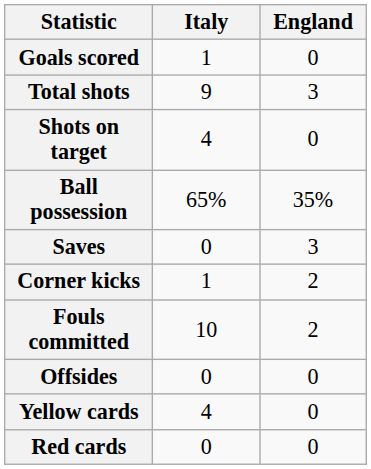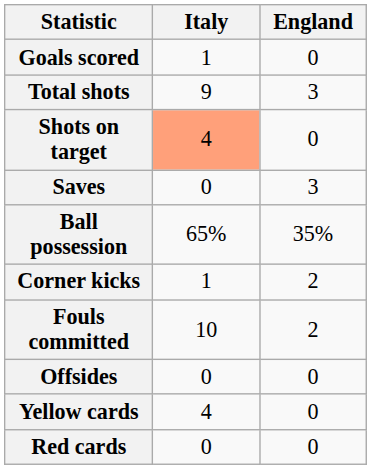 <table class="wikitable plainrowheaders" style="text-align:center">
 <tr>
 <th scope="col" style="width:100px">Statistic</th>
 <th scope="col" style="width:70px">Italy</th>
 <th scope="col" style="width:70px">England</th>
 </tr>
 <tr>
 <th scope=row>Goals scored</th>
 <td>1</td>
 <td>0</td>
 </tr>
 <tr>
 <th scope=row>Total shots</th>
 <td>9</td>
 <td>3</td>
 </tr>
 <tr>
 <th scope=row>Shots on target</th>
-<td>4</td>
+<td style="background: lightsalmon;">4</td>
 <td>0</td>
+</tr>
+<tr>
+<th scope=row>Saves</th>
+<td>0</td>
+<td>3</td>
 </tr>
 <tr>
 <th scope=row>Ball possession</th>
 <td>65%</td>
 <td>35%</td>
-</tr>
-<tr>
-<th scope=row>Saves</th>
-<td>0</td>
-<td>3</td>
 </tr>
 <tr>
 <th scope=row>Corner kicks</th>
 <td>1</td>
 <td>2</td>
 </tr>
 <tr>
 <th scope=row>Fouls committed</th>
 <td>10</td>
 <td>2</td>
 </tr>
 <tr>
 <th scope=row>Offsides</th>
 <td>0</td>
 <td>0</td>
 </tr>
 <tr>
 <th scope=row>Yellow cards</th>
 <td>4</td>
 <td>0</td>
 </tr>
 <tr>
 <th scope=row>Red cards</th>
 <td>0</td>
 <td>0</td>
 </tr>
 </table>
